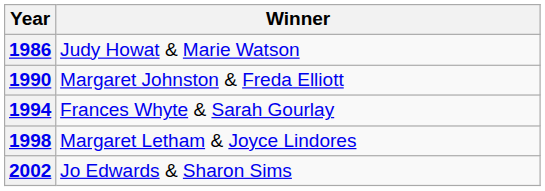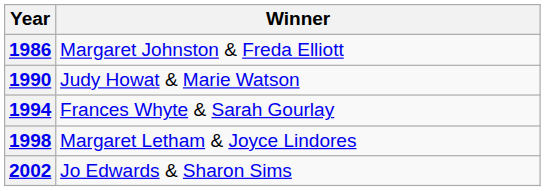 <table class="wikitable">
 <tr>
 <th>Year</th>
 <th Width=400>Winner</th>
 </tr>
 <tr>
 <th><a href='#'>1986</a></th>
-<td> <a href='#'>Judy Howat</a> & <a href='#'>Marie Watson</a></td>
+<td> <a href='#'>Margaret Johnston</a> & <a href='#'>Freda Elliott</a></td>
 </tr>
 <tr>
 <th><a href='#'>1990</a></th>
-<td> <a href='#'>Margaret Johnston</a> & <a href='#'>Freda Elliott</a></td>
+<td> <a href='#'>Judy Howat</a> & <a href='#'>Marie Watson</a></td>
 </tr>
 <tr>
 <th><a href='#'>1994</a></th>
 <td> <a href='#'>Frances Whyte</a> & <a href='#'>Sarah Gourlay</a></td>
 </tr>
 <tr>
 <th><a href='#'>1998</a></th>
 <td> <a href='#'>Margaret Letham</a> & <a href='#'>Joyce Lindores</a></td>
 </tr>
 <tr>
 <th><a href='#'>2002</a></th>
 <td> <a href='#'>Jo Edwards</a> & <a href='#'>Sharon Sims</a></td>
 </tr>
 </table>
